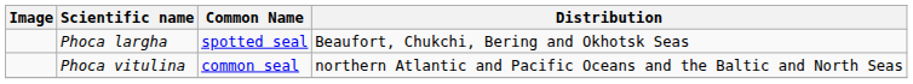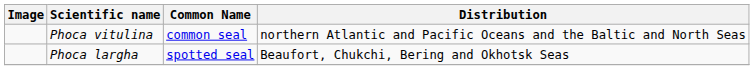 <table class="wikitable">
 <tr>
 <th>Image</th>
 <th>Scientific name</th>
 <th>Common Name</th>
 <th>Distribution</th>
 </tr>
 <tr>
 <td></td>
+<td><em>Phoca vitulina</em></td>
+<td><a href='#'>common seal</a></td>
+<td>northern Atlantic and Pacific Oceans and the Baltic and North Seas</td>
+</tr>
+<tr>
+<td></td>
 <td><em>Phoca largha</em></td>
 <td><a href='#'>spotted seal</a></td>
 <td>Beaufort, Chukchi, Bering and Okhotsk Seas</td>
 </tr>
 <tr>
-<td></td>
-<td><em>Phoca vitulina</em></td>
-<td><a href='#'>common seal</a></td>
-<td>northern Atlantic and Pacific Oceans and the Baltic and North Seas</td>
-</tr>
-<tr>
 </tr>
 </table>
